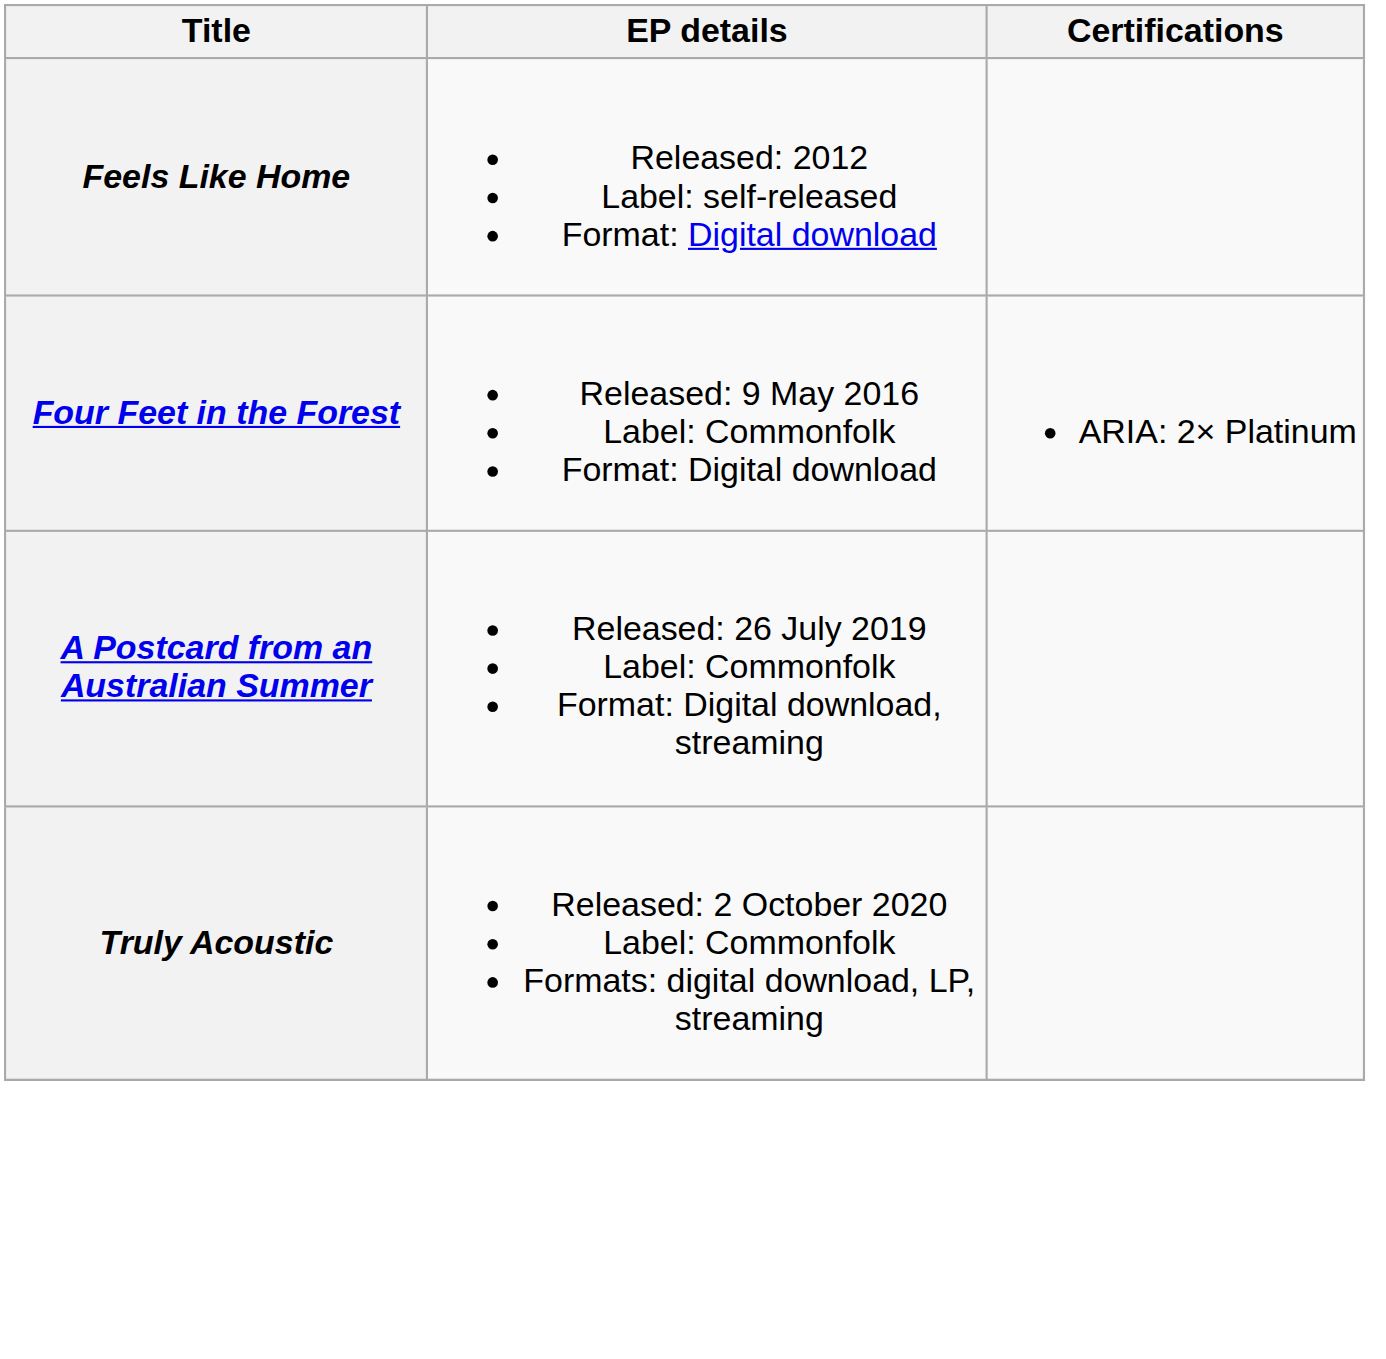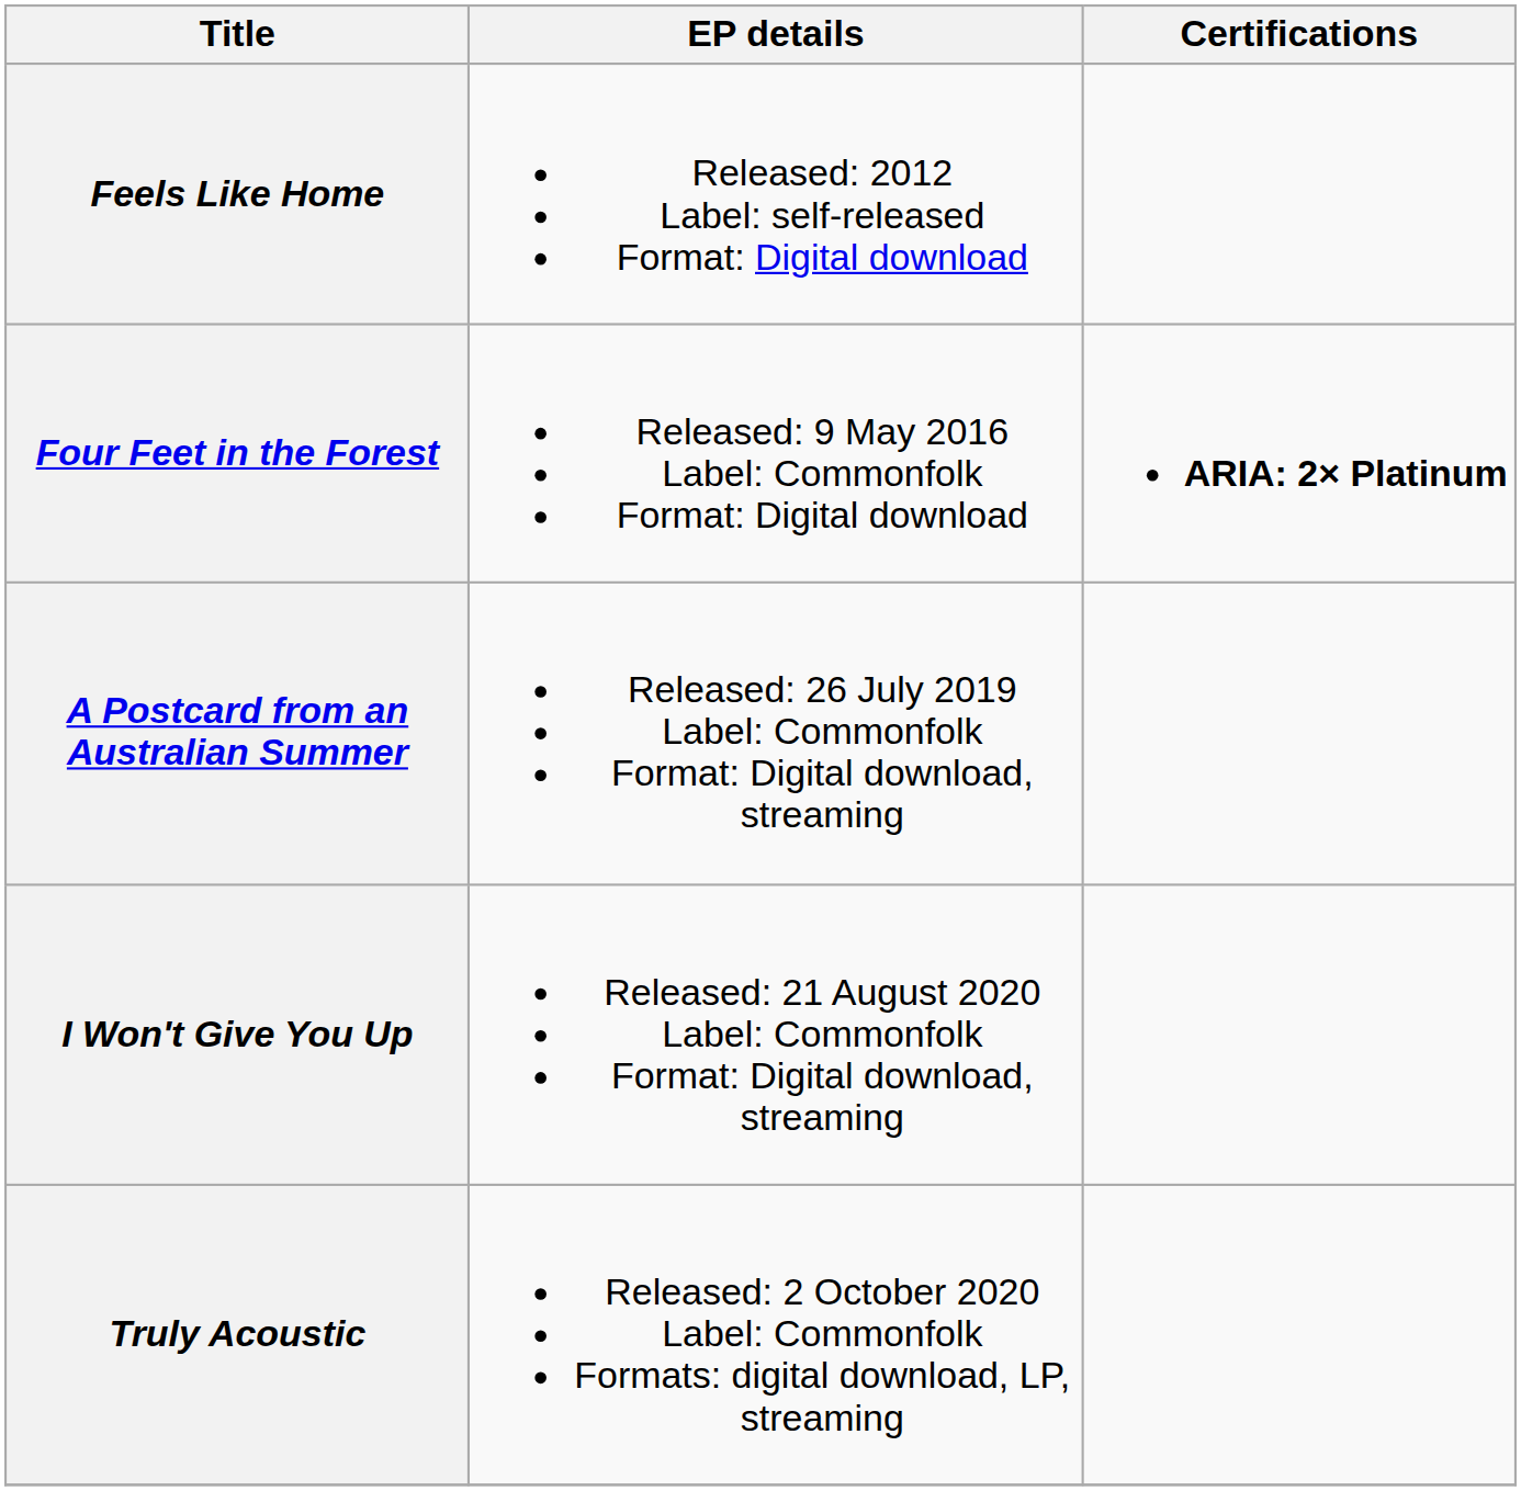 <table class="wikitable plainrowheaders" style="text-align:center;">
 <tr>
 <th scope="col" rowspan="1" style="width:12em;">Title</th>
 <th scope="col" rowspan="1" style="width:16em;">EP details</th>
 <th scope="col" rowspan="1">Certifications</th>
 </tr>
 <tr>
 <th scope="row"><em>Feels Like Home</em></th>
 <td><br><ul><li>Released: 2012</li><li>Label: self-released</li><li>Format: <a href='#'>Digital download</a></li></ul></td>
 <td></td>
 </tr>
 <tr>
 <th scope="row"><em><a href='#'>Four Feet in the Forest</a></em></th>
 <td><br><ul><li>Released: 9 May 2016</li><li>Label: Commonfolk</li><li>Format: Digital download</li></ul></td>
-<td><br><ul><li>ARIA: 2× Platinum</li></ul></td>
+<td><strong><br><ul><li>ARIA: 2× Platinum</li></ul></strong></td>
 </tr>
 <tr>
 <th scope="row"><em><a href='#'>A Postcard from an Australian Summer</a></em></th>
 <td><br><ul><li>Released: 26 July 2019</li><li>Label: Commonfolk</li><li>Format: Digital download, streaming</li></ul></td>
+<td></td>
+</tr>
+<tr>
+<th scope="row"><em>I Won't Give You Up</em> <br> </th>
+<td><br><ul><li>Released: 21 August 2020</li><li>Label: Commonfolk</li><li>Format: Digital download, streaming</li></ul></td>
 <td></td>
 </tr>
 <tr>
 <th scope="row"><em>Truly Acoustic</em></th>
 <td><br><ul><li>Released: 2 October 2020</li><li>Label: Commonfolk</li><li>Formats: digital download, LP, streaming</li></ul></td>
 <td></td>
 </tr>
 <tr>
 </tr>
 </table>
